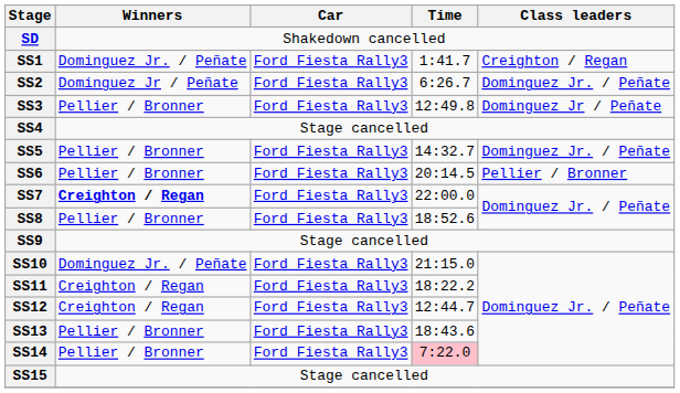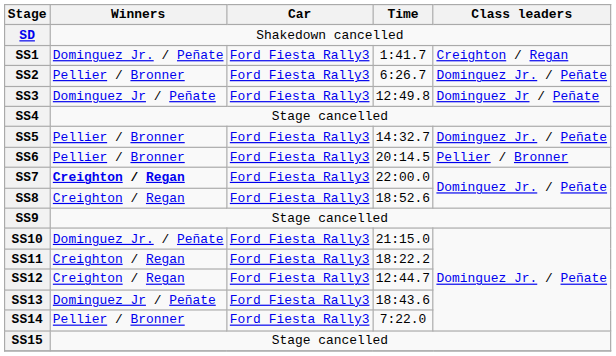 <table class="wikitable" style="font-size:85%">
 <tr>
 <th>Stage</th>
 <th>Winners</th>
 <th>Car</th>
 <th>Time</th>
 <th>Class leaders</th>
 </tr>
 <tr>
 <th><a href='#'>SD</a></th>
 <td colspan="4" align="center">Shakedown cancelled</td>
 </tr>
 <tr>
 <th>SS1</th>
 <td><a href='#'>Dominguez Jr.</a> / <a href='#'>Peñate</a></td>
 <td><a href='#'>Ford Fiesta Rally3</a></td>
 <td align="center">1:41.7</td>
 <td><a href='#'>Creighton</a> / <a href='#'>Regan</a></td>
 </tr>
 <tr>
 <th>SS2</th>
-<td><a href='#'>Dominguez Jr</a> / <a href='#'>Peñate</a></td>
+<td><a href='#'>Pellier</a> / <a href='#'>Bronner</a></td>
 <td><a href='#'>Ford Fiesta Rally3</a></td>
 <td align="center">6:26.7</td>
 <td><a href='#'>Dominguez Jr.</a> / <a href='#'>Peñate</a></td>
 </tr>
 <tr>
 <th>SS3</th>
-<td><a href='#'>Pellier</a> / <a href='#'>Bronner</a></td>
+<td><a href='#'>Dominguez Jr</a> / <a href='#'>Peñate</a></td>
 <td><a href='#'>Ford Fiesta Rally3</a></td>
 <td align="center">12:49.8</td>
 <td><a href='#'>Dominguez Jr</a> / <a href='#'>Peñate</a></td>
 </tr>
 <tr>
 <th>SS4</th>
 <td colspan="4" align="center">Stage cancelled</td>
 </tr>
 <tr>
 <th>SS5</th>
 <td><a href='#'>Pellier</a> / <a href='#'>Bronner</a></td>
 <td><a href='#'>Ford Fiesta Rally3</a></td>
 <td align="center">14:32.7</td>
 <td><a href='#'>Dominguez Jr.</a> / <a href='#'>Peñate</a></td>
 </tr>
 <tr>
 <th>SS6</th>
 <td><a href='#'>Pellier</a> / <a href='#'>Bronner</a></td>
 <td><a href='#'>Ford Fiesta Rally3</a></td>
 <td align="center">20:14.5</td>
 <td><a href='#'>Pellier</a> / <a href='#'>Bronner</a></td>
 </tr>
 <tr>
 <th>SS7</th>
 <td><strong><a href='#'>Creighton</a> / <a href='#'>Regan</a></strong></td>
 <td><a href='#'>Ford Fiesta Rally3</a></td>
 <td align="center">22:00.0</td>
 <td rowspan="2"><a href='#'>Dominguez Jr.</a> / <a href='#'>Peñate</a></td>
 </tr>
 <tr>
 <th>SS8</th>
-<td><a href='#'>Pellier</a> / <a href='#'>Bronner</a></td>
+<td><a href='#'>Creighton</a> / <a href='#'>Regan</a></td>
 <td><a href='#'>Ford Fiesta Rally3</a></td>
 <td align="center">18:52.6</td>
 </tr>
 <tr>
 <th>SS9</th>
 <td align="center" colspan="4">Stage cancelled</td>
 </tr>
 <tr>
 <th>SS10</th>
 <td><a href='#'>Dominguez Jr.</a> / <a href='#'>Peñate</a></td>
 <td><a href='#'>Ford Fiesta Rally3</a></td>
 <td align="center">21:15.0</td>
 <td rowspan="5"><a href='#'>Dominguez Jr.</a> / <a href='#'>Peñate</a></td>
 </tr>
 <tr>
 <th>SS11</th>
 <td><a href='#'>Creighton</a> / <a href='#'>Regan</a></td>
 <td><a href='#'>Ford Fiesta Rally3</a></td>
 <td align="center">18:22.2</td>
 </tr>
 <tr>
 <th>SS12</th>
 <td><a href='#'>Creighton</a> / <a href='#'>Regan</a></td>
 <td><a href='#'>Ford Fiesta Rally3</a></td>
 <td align="center">12:44.7</td>
 </tr>
 <tr>
 <th>SS13</th>
-<td><a href='#'>Pellier</a> / <a href='#'>Bronner</a></td>
+<td><a href='#'>Dominguez Jr</a> / <a href='#'>Peñate</a></td>
 <td><a href='#'>Ford Fiesta Rally3</a></td>
 <td align="center">18:43.6</td>
 </tr>
 <tr>
 <th>SS14</th>
 <td><a href='#'>Pellier</a> / <a href='#'>Bronner</a></td>
 <td><a href='#'>Ford Fiesta Rally3</a></td>
-<td align="center" style="background: pink;">7:22.0</td>
+<td align="center">7:22.0</td>
 </tr>
 <tr>
 <th>SS15</th>
 <td align="center" colspan="4">Stage cancelled</td>
 </tr>
 <tr>
 </tr>
 </table>
